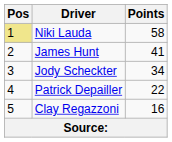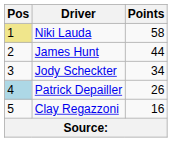 <table class="wikitable" style="font-size: 95%;">
 <tr>
 <th>Pos</th>
 <th>Driver</th>
 <th>Points</th>
 </tr>
 <tr>
 <td style="background: khaki;">1</td>
 <td> <a href='#'>Niki Lauda</a></td>
 <td align="right">58</td>
 </tr>
 <tr>
 <td>2</td>
 <td> <a href='#'>James Hunt</a></td>
-<td align="right">41</td>
+<td align="right">44</td>
 </tr>
 <tr>
 <td>3</td>
 <td> <a href='#'>Jody Scheckter</a></td>
 <td align="right">34</td>
 </tr>
 <tr>
-<td>4</td>
+<td style="background: lightblue;">4</td>
 <td> <a href='#'>Patrick Depailler</a></td>
-<td align="right">22</td>
+<td align="right">26</td>
 </tr>
 <tr>
 <td>5</td>
 <td> <a href='#'>Clay Regazzoni</a></td>
 <td align="right">16</td>
 </tr>
 <tr>
 <th colspan=4>Source: </th>
 </tr>
 </table>
